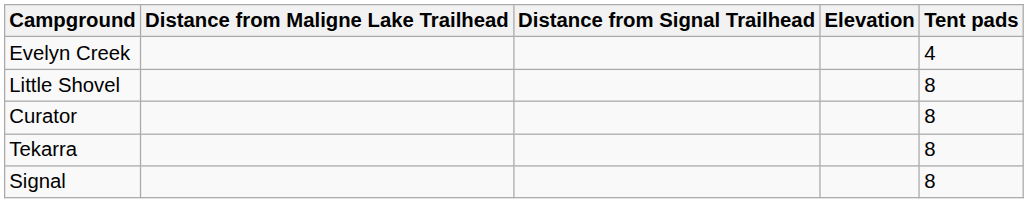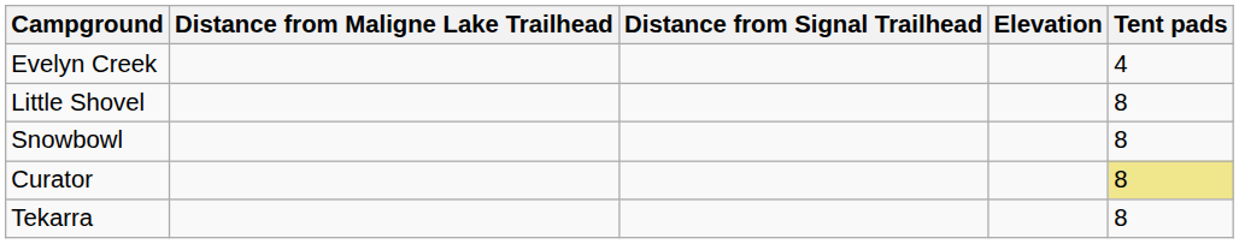 <table class="wikitable">
 <tr>
 <th>Campground</th>
 <th>Distance from Maligne Lake Trailhead</th>
 <th>Distance from Signal Trailhead</th>
 <th>Elevation</th>
 <th>Tent pads</th>
 </tr>
 <tr>
 <td>Evelyn Creek</td>
 <td></td>
 <td></td>
 <td></td>
 <td>4</td>
 </tr>
 <tr>
 <td>Little Shovel</td>
 <td></td>
 <td></td>
 <td></td>
 <td>8</td>
 </tr>
 <tr>
+<td>Snowbowl</td>
+<td></td>
+<td></td>
+<td></td>
+<td>8</td>
+</tr>
+<tr>
 <td>Curator</td>
 <td></td>
 <td></td>
 <td></td>
-<td>8</td>
+<td style="background: khaki;">8</td>
 </tr>
 <tr>
 <td>Tekarra</td>
 <td></td>
 <td></td>
 <td></td>
 <td>8</td>
 </tr>
-<tr>
-<td>Signal</td>
-<td></td>
-<td></td>
-<td></td>
-<td>8</td>
-</tr>
 </table>
